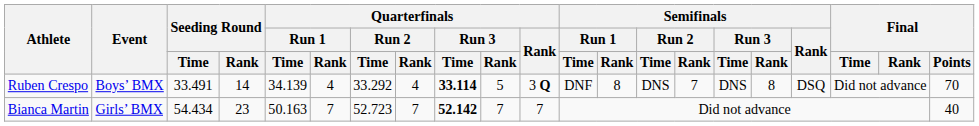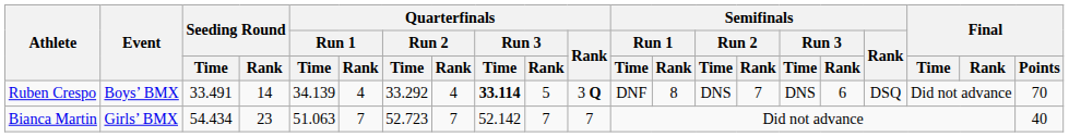 <table class="wikitable" border="1" style="font-size:90%">
 <tr>
 <th rowspan=3>Athlete</th>
 <th rowspan=3>Event</th>
 <th rowspan=2 colspan=2>Seeding Round</th>
 <th colspan=7>Quarterfinals</th>
 <th colspan=7>Semifinals</th>
 <th rowspan=2 colspan=3>Final</th>
 </tr>
 <tr>
 <th colspan=2>Run 1</th>
 <th colspan=2>Run 2</th>
 <th colspan=2>Run 3</th>
 <th rowspan=2>Rank</th>
 <th colspan=2>Run 1</th>
 <th colspan=2>Run 2</th>
 <th colspan=2>Run 3</th>
 <th rowspan=2>Rank</th>
 </tr>
 <tr>
 <th>Time</th>
 <th>Rank</th>
 <th>Time</th>
 <th>Rank</th>
 <th>Time</th>
 <th>Rank</th>
 <th>Time</th>
 <th>Rank</th>
 <th>Time</th>
 <th>Rank</th>
 <th>Time</th>
 <th>Rank</th>
 <th>Time</th>
 <th>Rank</th>
 <th>Time</th>
 <th>Rank</th>
 <th>Points</th>
 </tr>
 <tr>
 <td><a href='#'>Ruben Crespo</a></td>
 <td><a href='#'>Boys’ BMX</a></td>
 <td align=center>33.491</td>
 <td align=center>14</td>
 <td align=center>34.139</td>
 <td align=center>4</td>
 <td align=center>33.292</td>
 <td align=center>4</td>
 <td align=center><strong>33.114</strong></td>
 <td align=center>5</td>
 <td align=center>3 <strong>Q</strong></td>
 <td align=center>DNF</td>
 <td align=center>8</td>
 <td align=center>DNS</td>
 <td align=center>7</td>
 <td align=center>DNS</td>
-<td align=center>8</td>
+<td align=center>6</td>
 <td align=center>DSQ</td>
 <td align=center colspan=2>Did not advance</td>
 <td align=center>70</td>
 </tr>
 <tr>
 <td><a href='#'>Bianca Martin</a></td>
 <td><a href='#'>Girls’ BMX</a></td>
 <td align=center>54.434</td>
 <td align=center>23</td>
-<td align=center>50.163</td>
+<td align=center>51.063</td>
 <td align=center>7</td>
 <td align=center>52.723</td>
 <td align=center>7</td>
-<td align=center><strong>52.142</strong></td>
+<td align=center>52.142</td>
 <td align=center>7</td>
 <td align=center>7</td>
 <td align=center colspan=9>Did not advance</td>
 <td align=center>40</td>
 </tr>
 </table>
